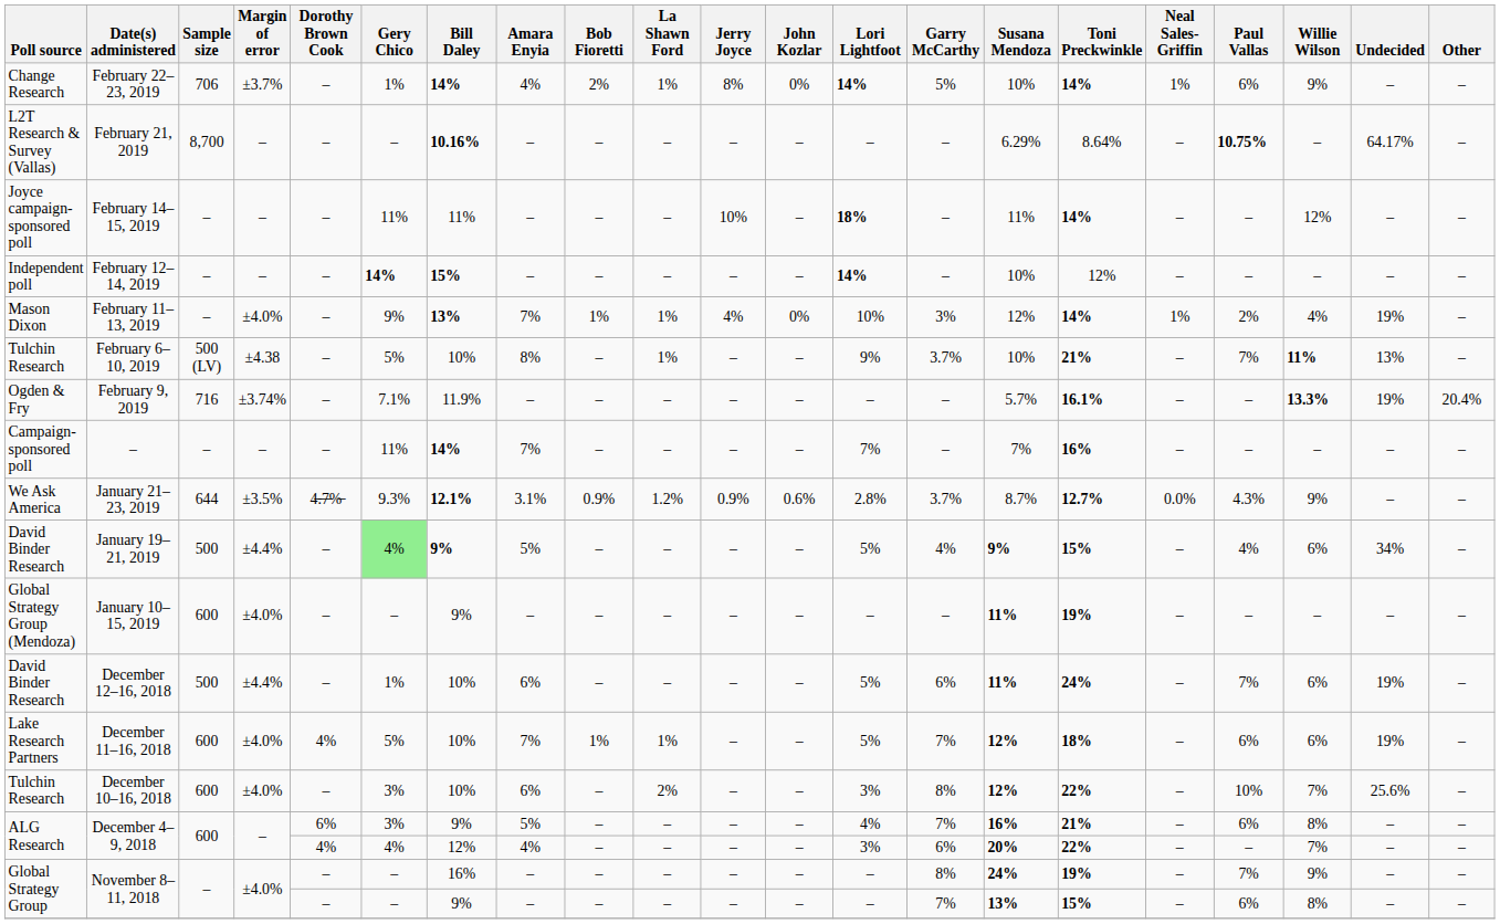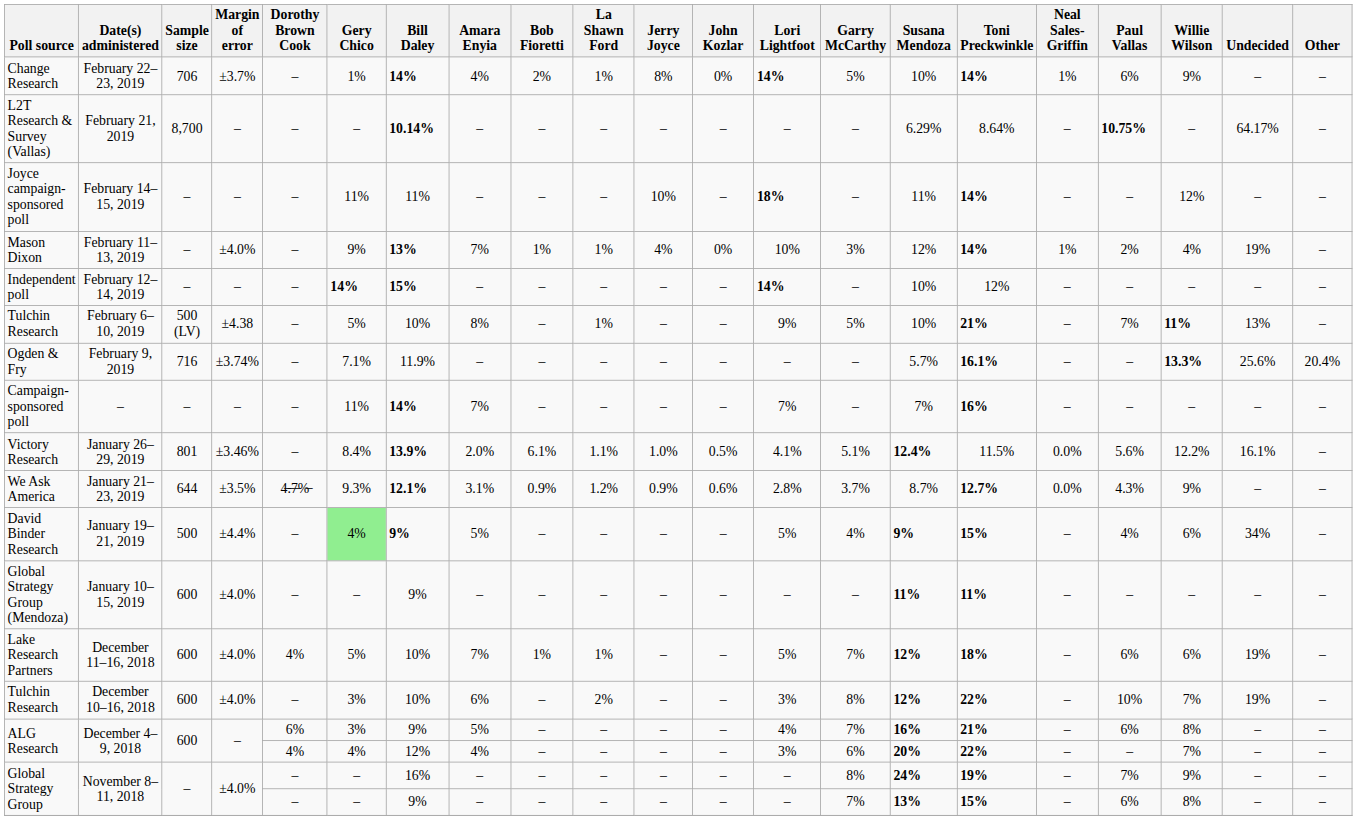 <table class="wikitable">
 <tr valign=bottom>
 <th>Poll source</th>
 <th>Date(s)<br>administered</th>
 <th>Sample<br>size</th>
 <th>Margin<br>of error</th>
 <th style="width:75px;">Dorothy<br>Brown Cook</th>
 <th style="width:75px;">Gery<br>Chico</th>
 <th style="width:75px;">Bill<br>Daley</th>
 <th style="width:75px;">Amara<br>Enyia</th>
 <th style="width:75px;">Bob<br>Fioretti</th>
 <th style="width:75px;">La Shawn<br>Ford</th>
 <th style="width:75px;">Jerry<br>Joyce</th>
 <th style="width:75px;">John<br>Kozlar</th>
 <th style="width:75px;">Lori<br>Lightfoot</th>
 <th style="width:75px;">Garry<br>McCarthy</th>
 <th style="width:75px;">Susana<br>Mendoza</th>
 <th style="width:75px;">Toni<br>Preckwinkle</th>
 <th style="width:75px;">Neal<br>Sales-Griffin</th>
 <th style="width:75px;">Paul<br>Vallas</th>
 <th style="width:75px;">Willie<br>Wilson</th>
 <th style="width:75px;">Undecided</th>
 <th style="width:75px;">Other</th>
 </tr>
 <tr>
 <td>Change Research</td>
 <td align=center>February 22–23, 2019</td>
 <td align=center>706</td>
 <td align=center>±3.7%</td>
 <td align=center>–</td>
 <td align=center>1%</td>
 <td><strong>14%</strong></td>
 <td align=center>4%</td>
 <td align=center>2%</td>
 <td align=center>1%</td>
 <td align=center>8%</td>
 <td align=center>0%</td>
 <td><strong>14%</strong></td>
 <td align=center>5%</td>
 <td align=center>10%</td>
 <td><strong>14%</strong></td>
 <td align=center>1%</td>
 <td align=center>6%</td>
 <td align=center>9%</td>
 <td align=center>–</td>
 <td align=center>–</td>
 </tr>
 <tr>
 <td>L2T Research & Survey (Vallas)</td>
 <td align=center>February 21, 2019</td>
 <td align=center>8,700</td>
 <td align=center>–</td>
 <td align=center>–</td>
 <td align=center>–</td>
-<td><strong>10.16%</strong></td>
+<td><strong>10.14%</strong></td>
 <td align=center>–</td>
 <td align=center>–</td>
 <td align=center>–</td>
 <td align=center>–</td>
 <td align=center>–</td>
 <td align=center>–</td>
 <td align=center>–</td>
 <td align=center>6.29%</td>
 <td align=center>8.64%</td>
 <td align=center>–</td>
 <td><strong>10.75%</strong></td>
 <td align=center>–</td>
 <td align=center>64.17%</td>
 <td align=center>–</td>
 </tr>
 <tr>
 <td>Joyce campaign-sponsored poll</td>
 <td align=center>February 14–15, 2019</td>
 <td align=center>–</td>
 <td align=center>–</td>
 <td align=center>–</td>
 <td align=center>11%</td>
 <td align=center>11%</td>
 <td align=center>–</td>
 <td align=center>–</td>
 <td align=center>–</td>
 <td align=center>10%</td>
 <td align=center>–</td>
 <td><strong>18%</strong></td>
 <td align=center>–</td>
 <td align=center>11%</td>
 <td><strong>14%</strong></td>
 <td align=center>–</td>
 <td align=center>–</td>
 <td align=center>12%</td>
 <td align=center>–</td>
 <td align=center>–</td>
 </tr>
 <tr>
+<td>Mason Dixon</td>
+<td align=center>February 11–13, 2019</td>
+<td align=center>–</td>
+<td align=center>±4.0%</td>
+<td align=center>–</td>
+<td align=center>9%</td>
+<td><strong>13%</strong></td>
+<td align=center>7%</td>
+<td align=center>1%</td>
+<td align=center>1%</td>
+<td align=center>4%</td>
+<td align=center>0%</td>
+<td align=center>10%</td>
+<td align=center>3%</td>
+<td align=center>12%</td>
+<td><strong>14%</strong></td>
+<td align=center>1%</td>
+<td align=center>2%</td>
+<td align=center>4%</td>
+<td align=center>19%</td>
+<td align=center>–</td>
+</tr>
+<tr>
 <td>Independent poll</td>
 <td align=center>February 12–14, 2019</td>
 <td align=center>–</td>
 <td align=center>–</td>
 <td align=center>–</td>
 <td><strong>14%</strong></td>
 <td><strong>15%</strong></td>
 <td align=center>–</td>
 <td align=center>–</td>
 <td align=center>–</td>
 <td align=center>–</td>
 <td align=center>–</td>
 <td><strong>14%</strong></td>
 <td align=center>–</td>
 <td align=center>10%</td>
 <td align=center>12%</td>
 <td align=center>–</td>
 <td align=center>–</td>
 <td align=center>–</td>
 <td align=center>–</td>
 <td align=center>–</td>
 </tr>
 <tr>
-<td>Mason Dixon</td>
-<td align=center>February 11–13, 2019</td>
-<td align=center>–</td>
-<td align=center>±4.0%</td>
-<td align=center>–</td>
-<td align=center>9%</td>
-<td><strong>13%</strong></td>
-<td align=center>7%</td>
-<td align=center>1%</td>
-<td align=center>1%</td>
-<td align=center>4%</td>
-<td align=center>0%</td>
-<td align=center>10%</td>
-<td align=center>3%</td>
-<td align=center>12%</td>
-<td><strong>14%</strong></td>
-<td align=center>1%</td>
-<td align=center>2%</td>
-<td align=center>4%</td>
-<td align=center>19%</td>
-<td align=center>–</td>
-</tr>
-<tr>
 <td>Tulchin Research</td>
 <td align=center>February 6–10, 2019</td>
 <td align=center>500 (LV)</td>
 <td align=center>±4.38</td>
 <td align=center>–</td>
 <td align=center>5%</td>
 <td align=center>10%</td>
 <td align=center>8%</td>
 <td align=center>–</td>
 <td align=center>1%</td>
 <td align=center>–</td>
 <td align=center>–</td>
 <td align=center>9%</td>
-<td align=center>3.7%</td>
+<td align=center>5%</td>
 <td align=center>10%</td>
 <td><strong>21%</strong></td>
 <td align=center>–</td>
 <td align=center>7%</td>
 <td><strong>11%</strong></td>
 <td align=center>13%</td>
 <td align=center>–</td>
 </tr>
 <tr>
 <td>Ogden & Fry</td>
 <td align=center>February 9, 2019</td>
 <td align=center>716</td>
 <td align=center>±3.74%</td>
 <td align=center>–</td>
 <td align=center>7.1%</td>
 <td align=center>11.9%</td>
 <td align=center>–</td>
 <td align=center>–</td>
 <td align=center>–</td>
 <td align=center>–</td>
 <td align=center>–</td>
 <td align=center>–</td>
 <td align=center>–</td>
 <td align=center>5.7%</td>
 <td><strong>16.1%</strong></td>
 <td align=center>–</td>
 <td align=center>–</td>
 <td><strong>13.3%</strong></td>
-<td align=center>19%</td>
+<td align=center>25.6%</td>
 <td align=center>20.4%</td>
 </tr>
 <tr>
 <td>Campaign-sponsored poll</td>
 <td align=center>–</td>
 <td align=center>–</td>
 <td align=center>–</td>
 <td align=center>–</td>
 <td align=center>11%</td>
 <td><strong>14%</strong></td>
 <td align=center>7%</td>
 <td align=center>–</td>
 <td align=center>–</td>
 <td align=center>–</td>
 <td align=center>–</td>
 <td align=center>7%</td>
 <td align=center>–</td>
 <td align=center>7%</td>
 <td><strong>16%</strong></td>
 <td align=center>–</td>
 <td align=center>–</td>
 <td align=center>–</td>
 <td align=center>–</td>
+<td align=center>–</td>
+</tr>
+<tr>
+<td>Victory Research</td>
+<td align=center>January 26–29, 2019</td>
+<td align=center>801</td>
+<td align=center>±3.46%</td>
+<td align=center>–</td>
+<td align=center>8.4%</td>
+<td><strong>13.9%</strong></td>
+<td align=center>2.0%</td>
+<td align=center>6.1%</td>
+<td align=center>1.1%</td>
+<td align=center>1.0%</td>
+<td align=center>0.5%</td>
+<td align=center>4.1%</td>
+<td align=center>5.1%</td>
+<td><strong>12.4%</strong></td>
+<td align=center>11.5%</td>
+<td align=center>0.0%</td>
+<td align=center>5.6%</td>
+<td align=center>12.2%</td>
+<td align=center>16.1%</td>
 <td align=center>–</td>
 </tr>
 <tr>
 <td>We Ask America</td>
 <td align=center>January 21–23, 2019</td>
 <td align=center>644</td>
 <td align=center>±3.5%</td>
 <td align=center>4̶.̶7̶%̶</td>
 <td align=center>9.3%</td>
 <td><strong>12.1%</strong></td>
 <td align=center>3.1%</td>
 <td align=center>0.9%</td>
 <td align=center>1.2%</td>
 <td align=center>0.9%</td>
 <td align=center>0.6%</td>
 <td align=center>2.8%</td>
 <td align=center>3.7%</td>
 <td align=center>8.7%</td>
 <td><strong>12.7%</strong></td>
 <td align=center>0.0%</td>
 <td align=center>4.3%</td>
 <td align=center>9%</td>
 <td align=center>–</td>
 <td align=center>–</td>
 </tr>
 <tr>
 <td>David Binder Research</td>
 <td align=center>January 19–21, 2019</td>
 <td align=center>500</td>
 <td align=center>±4.4%</td>
 <td align=center>–</td>
 <td align=center style="background: lightgreen;">4%</td>
 <td><strong>9%</strong></td>
 <td align=center>5%</td>
 <td align=center>–</td>
 <td align=center>–</td>
 <td align=center>–</td>
 <td align=center>–</td>
 <td align=center>5%</td>
 <td align=center>4%</td>
 <td><strong>9%</strong></td>
 <td><strong>15%</strong></td>
 <td align=center>–</td>
 <td align=center>4%</td>
 <td align=center>6%</td>
 <td align=center>34%</td>
 <td align=center>–</td>
 </tr>
 <tr>
 <td>Global Strategy Group (Mendoza)</td>
 <td align=center>January 10–15, 2019</td>
 <td align=center>600</td>
 <td align=center>±4.0%</td>
 <td align=center>–</td>
 <td align=center>–</td>
 <td align=center>9%</td>
 <td align=center>–</td>
 <td align=center>–</td>
 <td align=center>–</td>
 <td align=center>–</td>
 <td align=center>–</td>
 <td align=center>–</td>
 <td align=center>–</td>
 <td><strong>11%</strong></td>
-<td><strong>19%</strong></td>
+<td><strong>11%</strong></td>
 <td align=center>–</td>
 <td align=center>–</td>
 <td align=center>–</td>
 <td align=center>–</td>
-<td align=center>–</td>
-</tr>
-<tr>
-<td>David Binder Research</td>
-<td align=center>December 12–16, 2018</td>
-<td align=center>500</td>
-<td align=center>±4.4%</td>
-<td align=center>–</td>
-<td align=center>1%</td>
-<td align=center>10%</td>
-<td align=center>6%</td>
-<td align=center>–</td>
-<td align=center>–</td>
-<td align=center>–</td>
-<td align=center>–</td>
-<td align=center>5%</td>
-<td align=center>6%</td>
-<td><strong>11%</strong></td>
-<td><strong>24%</strong></td>
-<td align=center>–</td>
-<td align=center>7%</td>
-<td align=center>6%</td>
-<td align=center>19%</td>
 <td align=center>–</td>
 </tr>
 <tr>
 <td>Lake Research Partners</td>
 <td align=center>December 11–16, 2018</td>
 <td align=center>600</td>
 <td align=center>±4.0%</td>
 <td align=center>4%</td>
 <td align=center>5%</td>
 <td align=center>10%</td>
 <td align=center>7%</td>
 <td align=center>1%</td>
 <td align=center>1%</td>
 <td align=center>–</td>
 <td align=center>–</td>
 <td align=center>5%</td>
 <td align=center>7%</td>
 <td><strong>12%</strong></td>
 <td><strong>18%</strong></td>
 <td align=center>–</td>
 <td align=center>6%</td>
 <td align=center>6%</td>
 <td align=center>19%</td>
 <td align=center>–</td>
 </tr>
 <tr>
 <td>Tulchin Research</td>
 <td align=center>December 10–16, 2018</td>
 <td align=center>600</td>
 <td align=center>±4.0%</td>
 <td align=center>–</td>
 <td align=center>3%</td>
 <td align=center>10%</td>
 <td align=center>6%</td>
 <td align=center>–</td>
 <td align=center>2%</td>
 <td align=center>–</td>
 <td align=center>–</td>
 <td align=center>3%</td>
 <td align=center>8%</td>
 <td><strong>12%</strong></td>
 <td><strong>22%</strong></td>
 <td align=center>–</td>
 <td align=center>10%</td>
 <td align=center>7%</td>
-<td align=center>25.6%</td>
+<td align=center>19%</td>
 <td align=center>–</td>
 </tr>
 <tr>
 <td rowspan=2>ALG Research</td>
 <td rowspan=2 align=center>December 4–9, 2018</td>
 <td rowspan=2 align=center>600</td>
 <td rowspan=2 align=center>–</td>
 <td align=center>6%</td>
 <td align=center>3%</td>
 <td align=center>9%</td>
 <td align=center>5%</td>
 <td align=center>–</td>
 <td align=center>–</td>
 <td align=center>–</td>
 <td align=center>–</td>
 <td align=center>4%</td>
 <td align=center>7%</td>
 <td><strong>16%</strong></td>
 <td><strong>21%</strong></td>
 <td align=center>–</td>
 <td align=center>6%</td>
 <td align=center>8%</td>
 <td align=center>–</td>
 <td align=center>–</td>
 </tr>
 <tr>
 <td align=center>4%</td>
 <td align=center>4%</td>
 <td align=center>12%</td>
 <td align=center>4%</td>
 <td align=center>–</td>
 <td align=center>–</td>
 <td align=center>–</td>
 <td align=center>–</td>
 <td align=center>3%</td>
 <td align=center>6%</td>
 <td><strong>20%</strong></td>
 <td><strong>22%</strong></td>
 <td align=center>–</td>
 <td align=center>–</td>
 <td align=center>7%</td>
 <td align=center>–</td>
 <td align=center>–</td>
 </tr>
 <tr>
 <td rowspan=2>Global Strategy Group</td>
 <td rowspan=2 align=center>November 8–11, 2018</td>
 <td rowspan=2 align=center>–</td>
 <td rowspan=2 align=center>±4.0%</td>
 <td align=center>–</td>
 <td align=center>–</td>
 <td align=center>16%</td>
 <td align=center>–</td>
 <td align=center>–</td>
 <td align=center>–</td>
 <td align=center>–</td>
 <td align=center>–</td>
 <td align=center>–</td>
 <td align=center>8%</td>
 <td><strong>24%</strong></td>
 <td><strong>19%</strong></td>
 <td align=center>–</td>
 <td align=center>7%</td>
 <td align=center>9%</td>
 <td align=center>–</td>
 <td align=center>–</td>
 </tr>
 <tr>
 <td align=center>–</td>
 <td align=center>–</td>
 <td align=center>9%</td>
 <td align=center>–</td>
 <td align=center>–</td>
 <td align=center>–</td>
 <td align=center>–</td>
 <td align=center>–</td>
 <td align=center>–</td>
 <td align=center>7%</td>
 <td><strong>13%</strong></td>
 <td><strong>15%</strong></td>
 <td align=center>–</td>
 <td align=center>6%</td>
 <td align=center>8%</td>
 <td align=center>–</td>
 <td align=center>–</td>
 </tr>
 <tr>
 </tr>
 </table>
